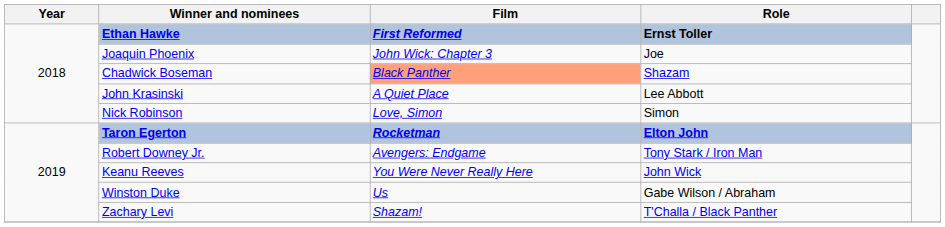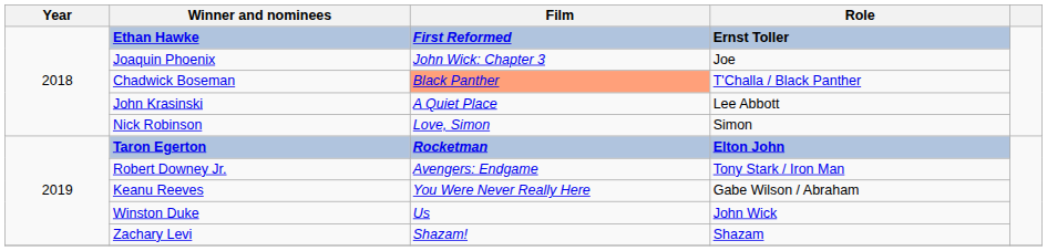 <table class="wikitable" width="95%" cellpadding="6">
 <tr>
 <th width="100"><strong>Year</strong></th>
 <th width="300"><strong>Winner and nominees</strong></th>
 <th width="300"><strong>Film</strong></th>
 <th width="300"><strong>Role</strong></th>
 <th width="25"><strong></strong></th>
 </tr>
 <tr>
 <td rowspan="5" style="text-align:center;">2018</td>
 <td style="background:#B0C4DE;"><strong><a href='#'>Ethan Hawke</a></strong></td>
 <td style="background:#B0C4DE;"><strong><em><a href='#'>First Reformed</a></em></strong></td>
 <td style="background:#B0C4DE;"><strong>Ernst Toller</strong></td>
 <td rowspan="5" style="text-align:center;"></td>
 </tr>
 <tr>
 <td><a href='#'>Joaquin Phoenix</a></td>
 <td><em><a href='#'>John Wick: Chapter 3</a></em></td>
 <td>Joe</td>
 </tr>
 <tr>
 <td><a href='#'>Chadwick Boseman</a></td>
 <td style="background: lightsalmon;"><em><a href='#'>Black Panther</a></em></td>
-<td><a href='#'>Shazam</a></td>
+<td><a href='#'>T'Challa / Black Panther</a></td>
 </tr>
 <tr>
 <td><a href='#'>John Krasinski</a></td>
 <td><em><a href='#'>A Quiet Place</a></em></td>
 <td>Lee Abbott</td>
 </tr>
 <tr>
 <td><a href='#'>Nick Robinson</a></td>
 <td><em><a href='#'>Love, Simon</a></em></td>
 <td>Simon</td>
 </tr>
 <tr>
 <td rowspan="5" style="text-align:center;">2019</td>
 <td style="background:#B0C4DE;"><strong><a href='#'>Taron Egerton</a></strong></td>
 <td style="background:#B0C4DE;"><strong><em><a href='#'>Rocketman</a></em></strong></td>
 <td style="background:#B0C4DE;"><strong><a href='#'>Elton John</a></strong></td>
 <td rowspan="5" style="text-align:center;"></td>
 </tr>
 <tr>
 <td><a href='#'>Robert Downey Jr.</a></td>
 <td><em><a href='#'>Avengers: Endgame</a></em></td>
 <td><a href='#'>Tony Stark / Iron Man</a></td>
 </tr>
 <tr>
 <td><a href='#'>Keanu Reeves</a></td>
 <td><em><a href='#'>You Were Never Really Here</a></em></td>
-<td><a href='#'>John Wick</a></td>
+<td>Gabe Wilson / Abraham</td>
 </tr>
 <tr>
 <td><a href='#'>Winston Duke</a></td>
 <td><em><a href='#'>Us</a></em></td>
-<td>Gabe Wilson / Abraham</td>
+<td><a href='#'>John Wick</a></td>
 </tr>
 <tr>
 <td><a href='#'>Zachary Levi</a></td>
 <td><em><a href='#'>Shazam!</a></em></td>
-<td><a href='#'>T'Challa / Black Panther</a></td>
+<td><a href='#'>Shazam</a></td>
 </tr>
 <tr>
 </tr>
 </table>
